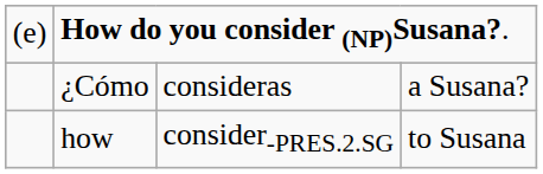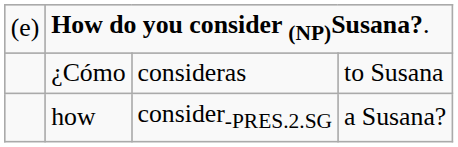 <table class="wikitable">
 <tr>
 <td>(e)</td>
 <td colspan= "3"><strong>How do you consider <sub>(NP)</sub>Susana?</strong>.</td>
 </tr>
 <tr>
 <td></td>
 <td>¿Cómo</td>
 <td>consideras</td>
-<td>a Susana?</td>
+<td>to Susana</td>
 </tr>
 <tr>
 <td></td>
 <td>how</td>
 <td>consider<sub>-PRES.2.SG</sub></td>
-<td>to Susana</td>
+<td>a Susana?</td>
 </tr>
 </table>
